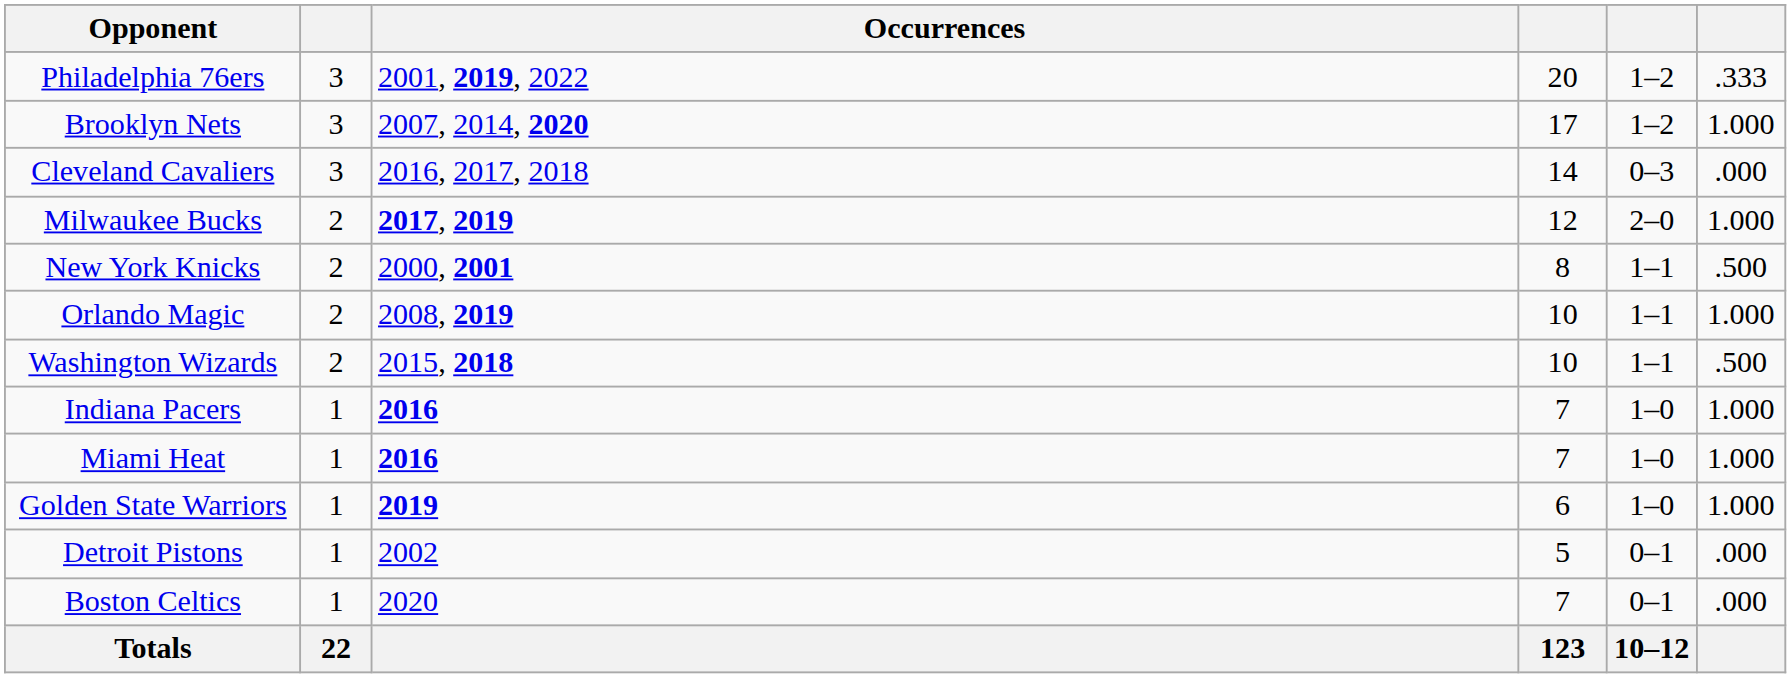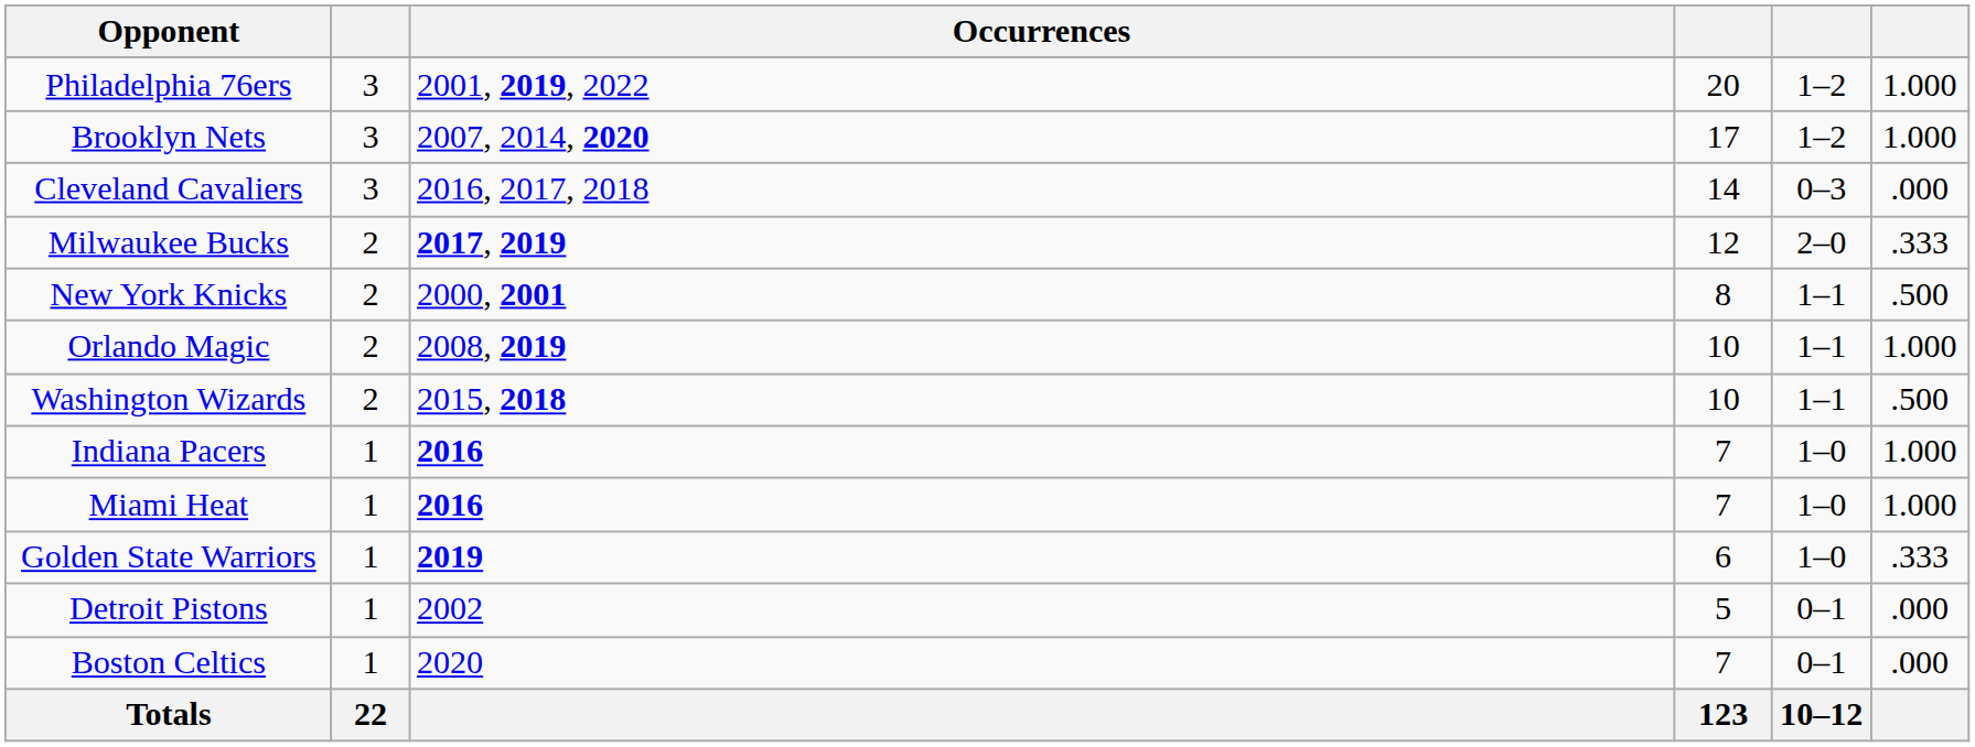 <table class="wikitable sortable" style="text-align: center; width: 75%;">
 <tr>
 <th width="150">Opponent</th>
 <th width="30"></th>
 <th>Occurrences</th>
 <th width="40"></th>
 <th width="40"></th>
 <th width="40"></th>
 </tr>
 <tr>
 <td><a href='#'>Philadelphia 76ers</a></td>
 <td>3</td>
 <td align=left><a href='#'>2001</a>, <strong><a href='#'>2019</a></strong>, <a href='#'>2022</a></td>
 <td>20</td>
 <td>1–2</td>
-<td>.333</td>
+<td>1.000</td>
 </tr>
 <tr>
 <td><a href='#'>Brooklyn Nets</a></td>
 <td>3</td>
 <td align=left><a href='#'>2007</a>, <a href='#'>2014</a>, <strong><a href='#'>2020</a></strong></td>
 <td>17</td>
 <td>1–2</td>
 <td>1.000</td>
 </tr>
 <tr>
 <td><a href='#'>Cleveland Cavaliers</a></td>
 <td>3</td>
 <td align=left><a href='#'>2016</a>, <a href='#'>2017</a>, <a href='#'>2018</a></td>
 <td>14</td>
 <td>0–3</td>
 <td>.000</td>
 </tr>
 <tr>
 <td><a href='#'>Milwaukee Bucks</a></td>
 <td>2</td>
 <td align=left><strong><a href='#'>2017</a></strong>, <strong><a href='#'>2019</a></strong></td>
 <td>12</td>
 <td>2–0</td>
-<td>1.000</td>
+<td>.333</td>
 </tr>
 <tr>
 <td><a href='#'>New York Knicks</a></td>
 <td>2</td>
 <td align=left><a href='#'>2000</a>, <strong><a href='#'>2001</a></strong></td>
 <td>8</td>
 <td>1–1</td>
 <td>.500</td>
 </tr>
 <tr>
 <td><a href='#'>Orlando Magic</a></td>
 <td>2</td>
 <td align=left><a href='#'>2008</a>, <strong><a href='#'>2019</a></strong></td>
 <td>10</td>
 <td>1–1</td>
 <td>1.000</td>
 </tr>
 <tr>
 <td><a href='#'>Washington Wizards</a></td>
 <td>2</td>
 <td align=left><a href='#'>2015</a>, <strong><a href='#'>2018</a></strong></td>
 <td>10</td>
 <td>1–1</td>
 <td>.500</td>
 </tr>
 <tr>
 <td><a href='#'>Indiana Pacers</a></td>
 <td>1</td>
 <td align=left><strong><a href='#'>2016</a></strong></td>
 <td>7</td>
 <td>1–0</td>
 <td>1.000</td>
 </tr>
 <tr>
 <td><a href='#'>Miami Heat</a></td>
 <td>1</td>
 <td align=left><strong><a href='#'>2016</a></strong></td>
 <td>7</td>
 <td>1–0</td>
 <td>1.000</td>
 </tr>
 <tr>
 <td><a href='#'>Golden State Warriors</a></td>
 <td>1</td>
 <td align=left><strong><a href='#'>2019</a></strong></td>
 <td>6</td>
 <td>1–0</td>
-<td>1.000</td>
+<td>.333</td>
 </tr>
 <tr>
 <td><a href='#'>Detroit Pistons</a></td>
 <td>1</td>
 <td align=left><a href='#'>2002</a></td>
 <td>5</td>
 <td>0–1</td>
 <td>.000</td>
 </tr>
 <tr>
 <td><a href='#'>Boston Celtics</a></td>
 <td>1</td>
 <td align=left><a href='#'>2020</a></td>
 <td>7</td>
 <td>0–1</td>
 <td>.000</td>
 </tr>
 <tr>
 <th width="150">Totals</th>
 <th width="30">22</th>
 <th></th>
 <th width="40">123</th>
 <th width="40">10–12</th>
 <th width="40"></th>
 </tr>
 </table>
